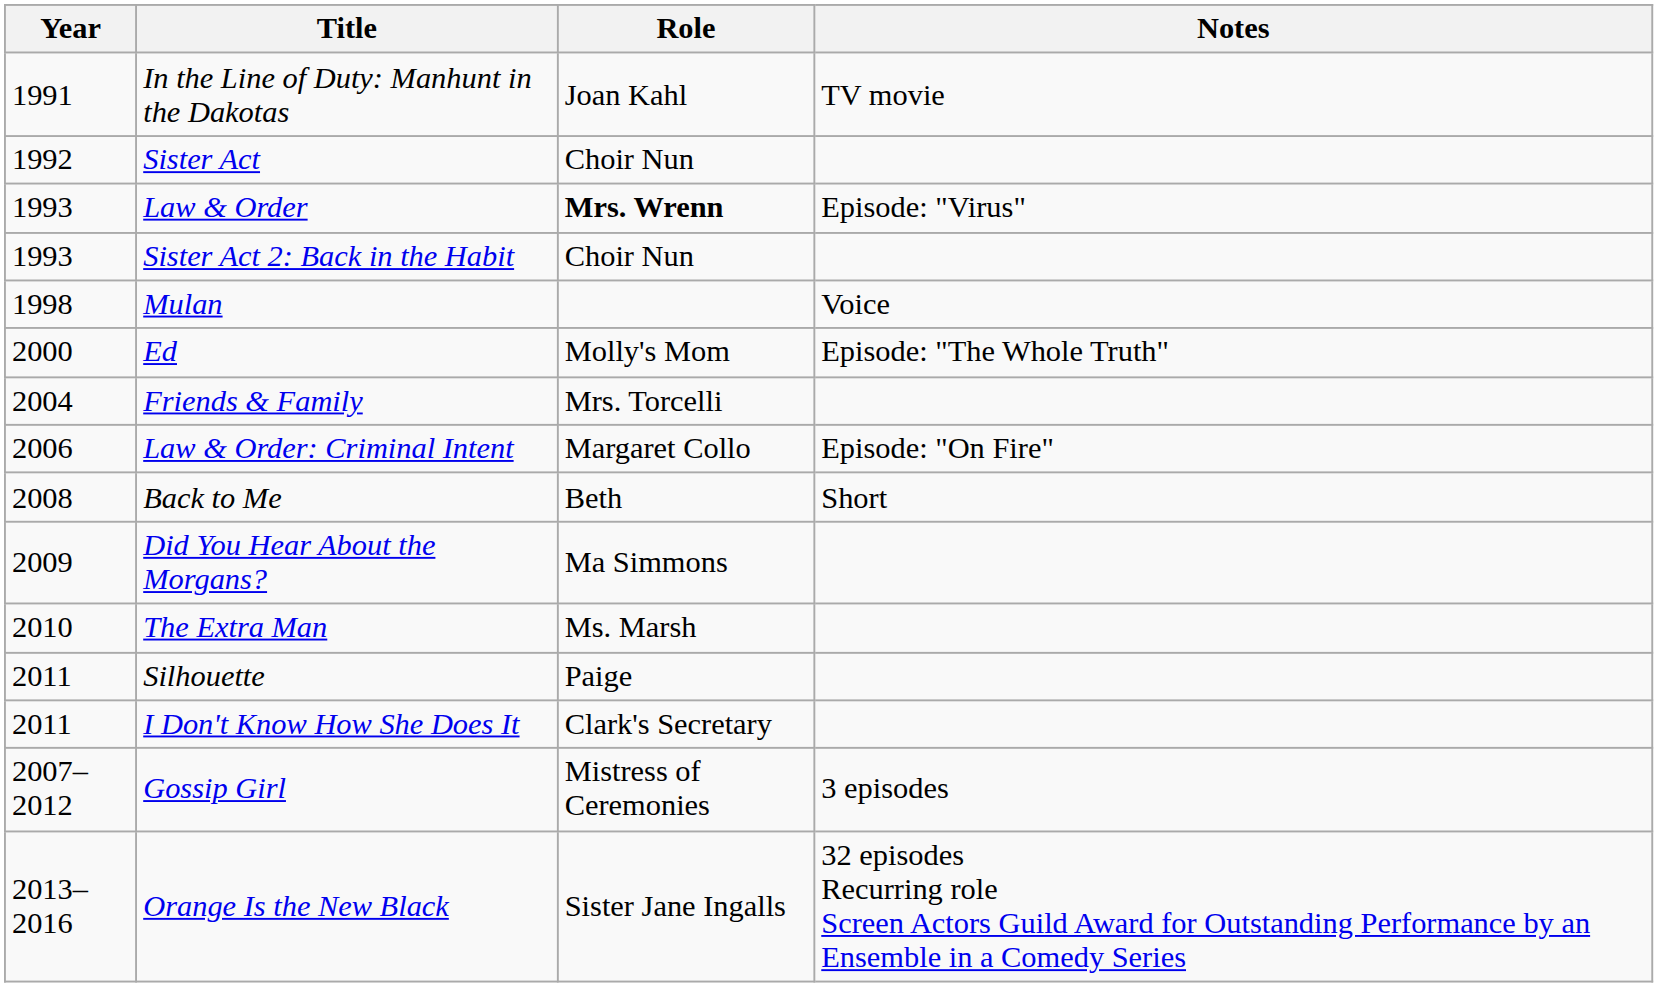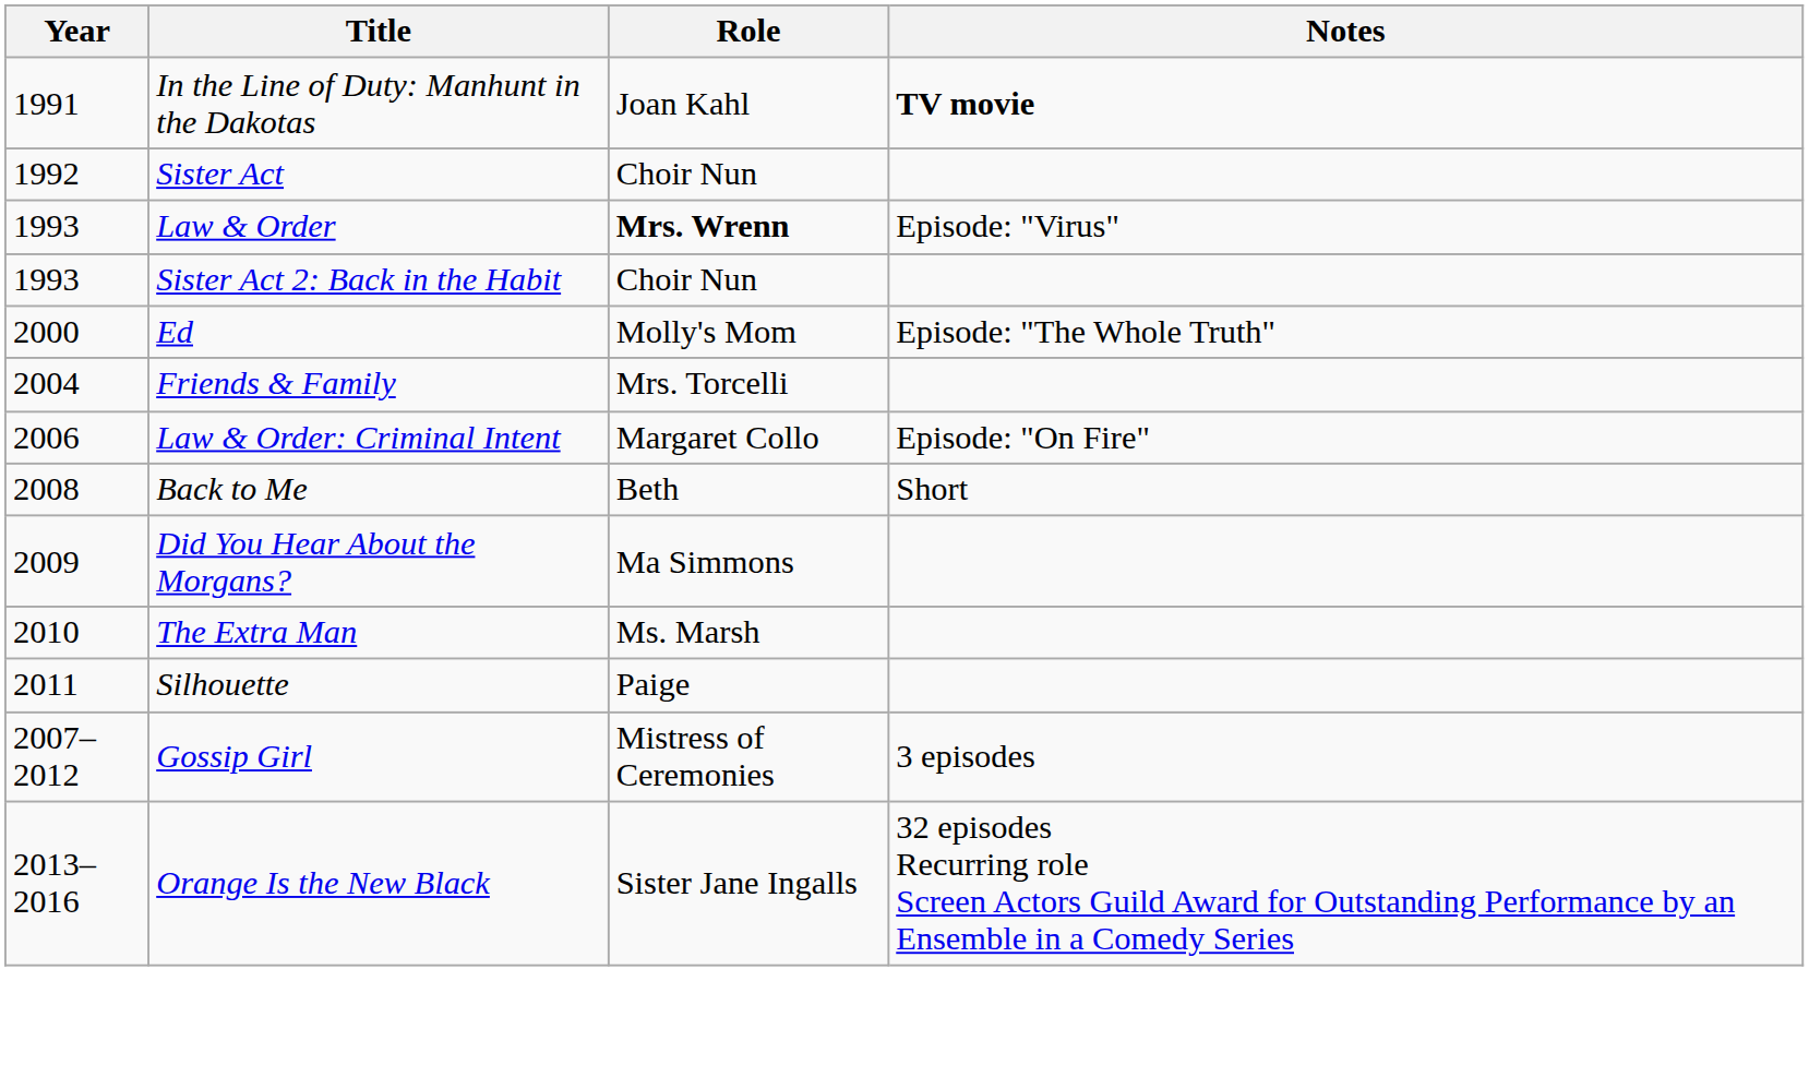 <table class="wikitable sortable">
 <tr>
 <th>Year</th>
 <th>Title</th>
 <th>Role</th>
 <th>Notes</th>
 </tr>
 <tr>
 <td>1991</td>
 <td><em>In the Line of Duty: Manhunt in the Dakotas</em></td>
 <td>Joan Kahl</td>
-<td>TV movie</td>
+<td><strong>TV movie</strong></td>
 </tr>
 <tr>
 <td>1992</td>
 <td><em><a href='#'>Sister Act</a></em></td>
 <td>Choir Nun</td>
 <td></td>
 </tr>
 <tr>
 <td>1993</td>
 <td><em><a href='#'>Law & Order</a></em></td>
 <td><strong>Mrs. Wrenn</strong></td>
 <td>Episode: "Virus"</td>
 </tr>
 <tr>
 <td>1993</td>
 <td><em><a href='#'>Sister Act 2: Back in the Habit</a></em></td>
 <td>Choir Nun</td>
 <td></td>
-</tr>
-<tr>
-<td>1998</td>
-<td><em><a href='#'>Mulan</a></em></td>
-<td></td>
-<td>Voice</td>
 </tr>
 <tr>
 <td>2000</td>
 <td><em><a href='#'>Ed</a></em></td>
 <td>Molly's Mom</td>
 <td>Episode: "The Whole Truth"</td>
 </tr>
 <tr>
 <td>2004</td>
 <td><em><a href='#'>Friends & Family</a></em></td>
 <td>Mrs. Torcelli</td>
 <td></td>
 </tr>
 <tr>
 <td>2006</td>
 <td><em><a href='#'>Law & Order: Criminal Intent</a></em></td>
 <td>Margaret Collo</td>
 <td>Episode: "On Fire"</td>
 </tr>
 <tr>
 <td>2008</td>
 <td><em>Back to Me</em></td>
 <td>Beth</td>
 <td>Short</td>
 </tr>
 <tr>
 <td>2009</td>
 <td><em><a href='#'>Did You Hear About the Morgans?</a></em></td>
 <td>Ma Simmons</td>
 <td></td>
 </tr>
 <tr>
 <td>2010</td>
 <td><em><a href='#'>The Extra Man</a></em></td>
 <td>Ms. Marsh</td>
 <td></td>
 </tr>
 <tr>
 <td>2011</td>
 <td><em>Silhouette</em></td>
 <td>Paige</td>
 <td></td>
 </tr>
 <tr>
-<td>2011</td>
-<td><em><a href='#'>I Don't Know How She Does It</a></em></td>
-<td>Clark's Secretary</td>
-<td></td>
-</tr>
-<tr>
 <td>2007–2012</td>
 <td><em><a href='#'>Gossip Girl</a></em></td>
 <td>Mistress of Ceremonies</td>
 <td>3 episodes</td>
 </tr>
 <tr>
 <td>2013–2016</td>
 <td><em><a href='#'>Orange Is the New Black</a></em></td>
 <td>Sister Jane Ingalls</td>
 <td>32 episodes<br>Recurring role<br><a href='#'>Screen Actors Guild Award for Outstanding Performance by an Ensemble in a Comedy Series</a></td>
 </tr>
 </table>
